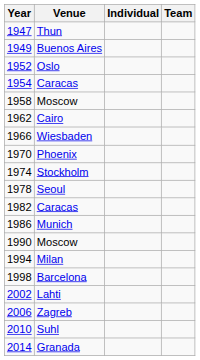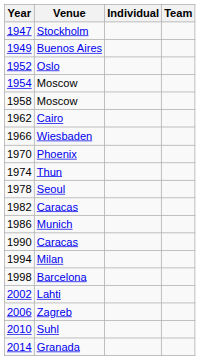 <table class="wikitable" style="font-size: 95%">
 <tr>
 <th>Year</th>
 <th>Venue</th>
 <th>Individual</th>
 <th>Team</th>
 </tr>
 <tr>
 <td><a href='#'>1947</a></td>
-<td><a href='#'>Thun</a></td>
+<td><a href='#'>Stockholm</a></td>
 <td></td>
 <td></td>
 </tr>
 <tr>
 <td><a href='#'>1949</a></td>
 <td><a href='#'>Buenos Aires</a></td>
 <td></td>
 <td></td>
 </tr>
 <tr>
 <td><a href='#'>1952</a></td>
 <td><a href='#'>Oslo</a></td>
 <td></td>
 <td></td>
 </tr>
 <tr>
 <td><a href='#'>1954</a></td>
-<td><a href='#'>Caracas</a></td>
+<td>Moscow</td>
 <td></td>
 <td></td>
 </tr>
 <tr>
 <td>1958</td>
 <td>Moscow</td>
 <td></td>
 <td></td>
 </tr>
 <tr>
 <td>1962</td>
 <td><a href='#'>Cairo</a></td>
 <td></td>
 <td></td>
 </tr>
 <tr>
 <td>1966</td>
 <td><a href='#'>Wiesbaden</a></td>
 <td></td>
 <td></td>
 </tr>
 <tr>
 <td>1970</td>
 <td><a href='#'>Phoenix</a></td>
 <td></td>
 <td></td>
 </tr>
 <tr>
 <td>1974</td>
-<td><a href='#'>Stockholm</a></td>
+<td><a href='#'>Thun</a></td>
 <td></td>
 <td></td>
 </tr>
 <tr>
 <td>1978</td>
 <td><a href='#'>Seoul</a></td>
 <td></td>
 <td></td>
 </tr>
 <tr>
 <td>1982</td>
 <td><a href='#'>Caracas</a></td>
 <td></td>
 <td></td>
 </tr>
 <tr>
 <td>1986</td>
 <td><a href='#'>Munich</a></td>
 <td></td>
 <td></td>
 </tr>
 <tr>
 <td>1990</td>
-<td>Moscow</td>
+<td><a href='#'>Caracas</a></td>
 <td></td>
 <td></td>
 </tr>
 <tr>
 <td>1994</td>
 <td><a href='#'>Milan</a></td>
 <td></td>
 <td></td>
 </tr>
 <tr>
 <td>1998</td>
 <td><a href='#'>Barcelona</a></td>
 <td></td>
 <td></td>
 </tr>
 <tr>
 <td><a href='#'>2002</a></td>
 <td><a href='#'>Lahti</a></td>
 <td></td>
 <td></td>
 </tr>
 <tr>
 <td><a href='#'>2006</a></td>
 <td><a href='#'>Zagreb</a></td>
 <td></td>
 <td></td>
 </tr>
 <tr>
 <td><a href='#'>2010</a></td>
 <td><a href='#'>Suhl</a></td>
 <td></td>
 <td></td>
 </tr>
 <tr>
 <td><a href='#'>2014</a></td>
 <td><a href='#'>Granada</a></td>
 <td></td>
 <td></td>
 </tr>
 </table>
